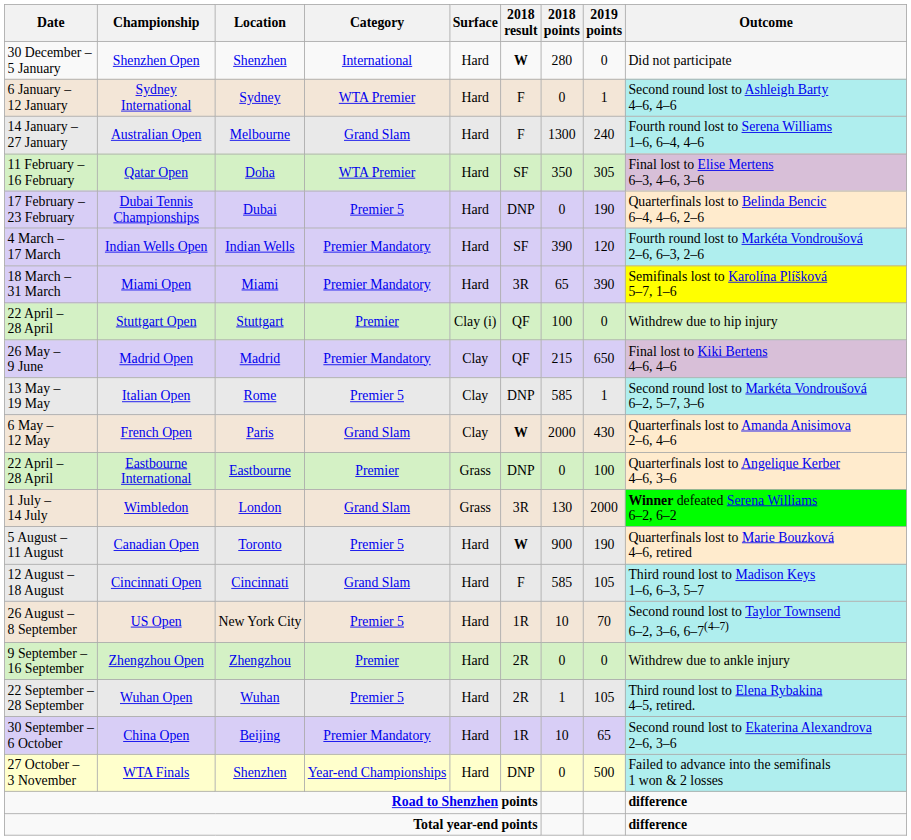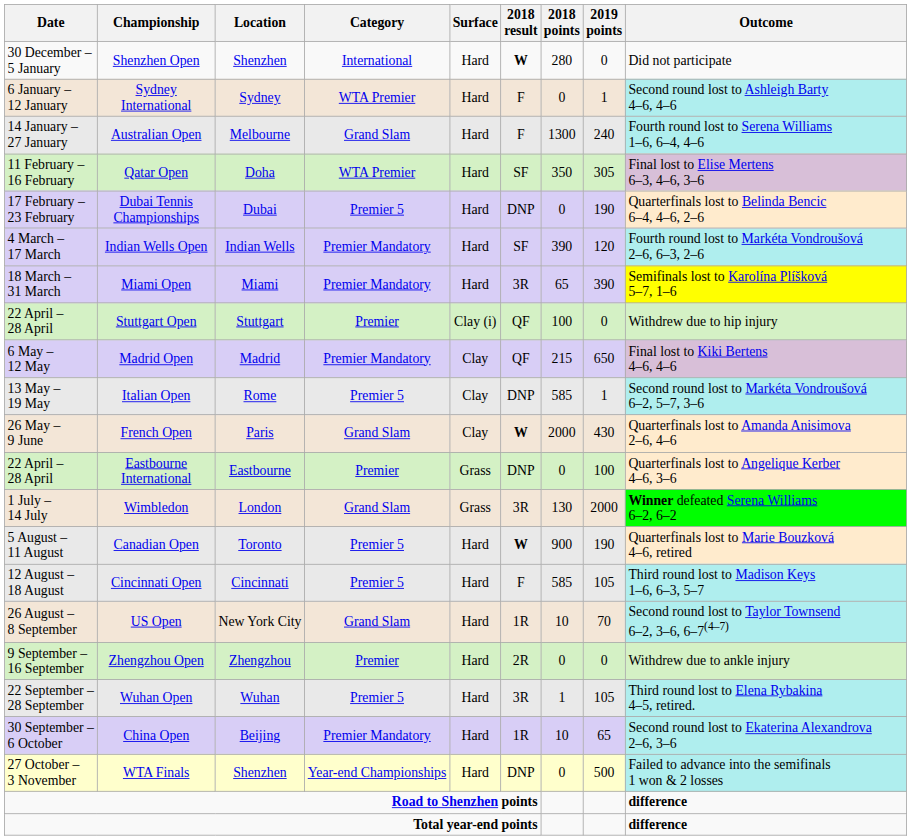 <table class="wikitable">
 <tr>
 <th>Date</th>
 <th width=130>Championship</th>
 <th>Location</th>
 <th>Category</th>
 <th>Surface</th>
 <th>2018 <br> result</th>
 <th>2018 <br> points</th>
 <th>2019 <br> points</th>
 <th width=320>Outcome</th>
 </tr>
 <tr>
 <td>30 December – <br> 5 January</td>
 <td align=center><a href='#'>Shenzhen Open</a></td>
 <td align=center><a href='#'>Shenzhen</a></td>
 <td align=center><a href='#'>International</a></td>
 <td align=center>Hard</td>
 <td align=center><strong>W</strong></td>
 <td align=center>280</td>
 <td align=center>0</td>
 <td>Did not participate</td>
 </tr>
 <tr style="background:#F3E6D7;">
 <td>6 January – <br> 12 January</td>
 <td align=center><a href='#'>Sydney International</a></td>
 <td align=center><a href='#'>Sydney</a></td>
 <td align=center><a href='#'>WTA Premier</a></td>
 <td align=center>Hard</td>
 <td align=center>F</td>
 <td align=center>0</td>
 <td align=center>1</td>
 <td style="background:#afeeee;">Second round lost to  <a href='#'>Ashleigh Barty</a> <br> 4–6, 4–6</td>
 </tr>
 <tr style="background:#E9E9E9;">
 <td>14 January – <br> 27 January</td>
 <td align=center><a href='#'>Australian Open</a></td>
 <td align=center><a href='#'>Melbourne</a></td>
 <td align=center><a href='#'>Grand Slam</a></td>
 <td align=center>Hard</td>
 <td align=center>F</td>
 <td align=center>1300</td>
 <td align=center>240</td>
 <td style="background:#afeeee;">Fourth round lost to  <a href='#'>Serena Williams</a> <br>  1–6, 6–4, 4–6</td>
 </tr>
 <tr style="background:#d4f1c5;">
 <td>11 February – <br> 16 February</td>
 <td align=center><a href='#'>Qatar Open</a></td>
 <td align=center><a href='#'>Doha</a></td>
 <td align=center><a href='#'>WTA Premier</a></td>
 <td align=center>Hard</td>
 <td align=center>SF</td>
 <td align=center>350</td>
 <td align=center>305</td>
 <td style="background:thistle;">Final lost to  <a href='#'>Elise Mertens</a> <br> 6–3, 4–6, 3–6</td>
 </tr>
 <tr style="background:#d8cef6;">
 <td>17 February – <br> 23 February</td>
 <td align=center><a href='#'>Dubai Tennis Championships</a></td>
 <td align=center><a href='#'>Dubai</a></td>
 <td align=center><a href='#'>Premier 5</a> </td>
 <td align=center>Hard</td>
 <td align=center>DNP</td>
 <td align=center>0</td>
 <td align=center>190</td>
 <td style="background:#ffebcd;">Quarterfinals lost to  <a href='#'>Belinda Bencic</a> <br> 6–4, 4–6, 2–6</td>
 </tr>
 <tr style="background:#d8cef6;">
 <td>4 March – <br> 17 March</td>
 <td align=center><a href='#'>Indian Wells Open</a></td>
 <td align=center><a href='#'>Indian Wells</a></td>
 <td align=center><a href='#'>Premier Mandatory</a></td>
 <td align=center>Hard</td>
 <td align=center>SF</td>
 <td align=center>390</td>
 <td align=center>120</td>
 <td style="background:#afeeee;">Fourth round lost to  <a href='#'>Markéta Vondroušová</a> <br> 2–6, 6–3, 2–6</td>
 </tr>
 <tr style="background:#d8cef6;">
 <td>18 March – <br> 31 March</td>
 <td align=center><a href='#'>Miami Open</a></td>
 <td align=center><a href='#'>Miami</a></td>
 <td align=center><a href='#'>Premier Mandatory</a></td>
 <td align=center>Hard</td>
 <td align=center>3R</td>
 <td align=center>65</td>
 <td align=center>390</td>
 <td style="background:yellow;">Semifinals lost to  <a href='#'>Karolína Plíšková</a> <br> 5–7, 1–6</td>
 </tr>
 <tr style="background:#d4f1c5;">
 <td>22 April – <br> 28 April</td>
 <td align=center><a href='#'>Stuttgart Open</a></td>
 <td align=center><a href='#'>Stuttgart</a></td>
 <td align=center><a href='#'>Premier</a></td>
 <td align=center>Clay (i)</td>
 <td align=center>QF</td>
 <td align=center>100</td>
 <td align=center>0</td>
 <td>Withdrew due to hip injury</td>
 </tr>
 <tr style="background:#d8cef6;">
-<td>26 May – <br> 9 June</td>
+<td>6 May – <br> 12 May</td>
 <td align=center><a href='#'>Madrid Open</a></td>
 <td align=center><a href='#'>Madrid</a></td>
 <td align=center><a href='#'>Premier Mandatory</a></td>
 <td align=center>Clay</td>
 <td align=center>QF</td>
 <td align=center>215</td>
 <td align=center>650</td>
 <td style="background:thistle;">Final lost to  <a href='#'>Kiki Bertens</a> <br> 4–6, 4–6</td>
 </tr>
 <tr style="background:#E9E9E9;">
 <td>13 May – <br> 19 May</td>
 <td align=center><a href='#'>Italian Open</a></td>
 <td align=center><a href='#'>Rome</a></td>
 <td align=center><a href='#'>Premier 5</a></td>
 <td align=center>Clay</td>
 <td align=center>DNP</td>
 <td align=center>585</td>
 <td align=center>1</td>
 <td style="background:#afeeee;">Second round lost to  <a href='#'>Markéta Vondroušová</a> <br> 6–2, 5–7, 3–6</td>
 </tr>
 <tr style="background:#F3E6D7;">
-<td>6 May – <br> 12 May</td>
+<td>26 May – <br> 9 June</td>
 <td align=center><a href='#'>French Open</a></td>
 <td align=center><a href='#'>Paris</a></td>
 <td align=center><a href='#'>Grand Slam</a></td>
 <td align=center>Clay</td>
 <td align=center><strong>W</strong></td>
 <td align=center>2000</td>
 <td align=center>430</td>
 <td style="background:#ffebcd;">Quarterfinals lost to  <a href='#'>Amanda Anisimova</a> <br> 2–6, 4–6</td>
 </tr>
 <tr style="background:#d4f1c5;">
 <td>22 April – <br> 28 April</td>
 <td align=center><a href='#'>Eastbourne International</a></td>
 <td align=center><a href='#'>Eastbourne</a></td>
 <td align=center><a href='#'>Premier</a></td>
 <td align=center>Grass</td>
 <td align=center>DNP</td>
 <td align=center>0</td>
 <td align=center>100</td>
 <td style="background:#ffebcd;">Quarterfinals lost to  <a href='#'>Angelique Kerber</a> <br> 4–6, 3–6</td>
 </tr>
 <tr style="background:#F3E6D7;">
 <td>1 July – <br> 14 July</td>
 <td align=center><a href='#'>Wimbledon</a></td>
 <td align=center><a href='#'>London</a></td>
 <td align=center><a href='#'>Grand Slam</a></td>
 <td align=center>Grass</td>
 <td align=center>3R</td>
 <td align=center>130</td>
 <td align=center>2000</td>
 <td style="background:lime;"><strong>Winner</strong> defeated  <a href='#'>Serena Williams</a> <br> 6–2, 6–2</td>
 </tr>
 <tr style="background:#E9E9E9;">
 <td>5 August – <br> 11 August</td>
 <td align=center><a href='#'>Canadian Open</a></td>
 <td align=center><a href='#'>Toronto</a></td>
 <td align=center><a href='#'>Premier 5</a></td>
 <td align=center>Hard</td>
 <td align=center><strong>W</strong></td>
 <td align=center>900</td>
 <td align=center>190</td>
 <td style="background:#ffebcd;">Quarterfinals lost to  <a href='#'>Marie Bouzková</a> <br> 4–6, retired</td>
 </tr>
 <tr style="background:#E9E9E9;">
 <td>12 August – <br> 18 August</td>
 <td align=center><a href='#'>Cincinnati Open</a></td>
 <td align=center><a href='#'>Cincinnati</a></td>
-<td align=center><a href='#'>Grand Slam</a></td>
+<td align=center><a href='#'>Premier 5</a></td>
 <td align=center>Hard</td>
 <td align=center>F</td>
 <td align=center>585</td>
 <td align=center>105</td>
 <td style="background:#afeeee;">Third round lost to  <a href='#'>Madison Keys</a> <br> 1–6, 6–3, 5–7</td>
 </tr>
 <tr style="background:#F3E6D7;">
 <td>26 August – <br> 8 September</td>
 <td align=center><a href='#'>US Open</a></td>
 <td align=center>New York City</td>
-<td align=center><a href='#'>Premier 5</a></td>
+<td align=center><a href='#'>Grand Slam</a></td>
 <td align=center>Hard</td>
 <td align=center>1R</td>
 <td align=center>10</td>
 <td align=center>70</td>
 <td style="background:#afeeee;">Second round lost to  <a href='#'>Taylor Townsend</a> <br> 6–2, 3–6, 6–7<sup>(4–7)</sup></td>
 </tr>
 <tr style="background:#d4f1c5;">
 <td>9 September – <br> 16 September</td>
 <td align=center><a href='#'>Zhengzhou Open</a></td>
 <td align=center><a href='#'>Zhengzhou</a></td>
 <td align=center><a href='#'>Premier</a></td>
 <td align=center>Hard</td>
 <td align=center>2R</td>
 <td align=center>0</td>
 <td align=center>0</td>
 <td>Withdrew due to ankle injury</td>
 </tr>
 <tr style="background:#E9E9E9;">
 <td>22 September – <br> 28 September</td>
 <td align=center><a href='#'>Wuhan Open</a></td>
 <td align=center><a href='#'>Wuhan</a></td>
 <td align=center><a href='#'>Premier 5</a></td>
 <td align=center>Hard</td>
-<td align=center>2R</td>
+<td align=center>3R</td>
 <td align=center>1</td>
 <td align=center>105</td>
 <td style="background:#afeeee;">Third round lost to   <a href='#'>Elena Rybakina</a> <br> 4–5, retired.</td>
 </tr>
 <tr style="background:#d8cef6;">
 <td>30 September – <br> 6 October</td>
 <td align=center><a href='#'>China Open</a></td>
 <td align=center><a href='#'>Beijing</a></td>
 <td align=center><a href='#'>Premier Mandatory</a></td>
 <td align=center>Hard</td>
 <td align=center>1R</td>
 <td align=center>10</td>
 <td align=center>65</td>
 <td style="background:#afeeee;">Second round lost to   <a href='#'>Ekaterina Alexandrova</a> <br> 2–6, 3–6</td>
 </tr>
 <tr style="background:#ffc;">
 <td>27 October – <br> 3 November</td>
 <td align=center><a href='#'>WTA Finals</a></td>
 <td align=center><a href='#'>Shenzhen</a></td>
 <td align=center><a href='#'>Year-end Championships</a></td>
 <td align=center>Hard</td>
 <td align=center>DNP</td>
 <td align=center>0</td>
 <td align=center>500</td>
 <td style="background:#afeeee;">Failed to advance into the semifinals <br> 1 won & 2 losses</td>
 </tr>
 <tr>
 <td colspan=6 align=right><strong><a href='#'>Road to Shenzhen</a> points</strong></td>
 <td align=center></td>
 <td align=center></td>
 <td>  <strong>difference</strong></td>
 </tr>
 <tr>
 <td colspan="6" style="text-align:right;"><strong>Total year-end points</strong></td>
 <td align=center></td>
 <td align=center></td>
 <td>  <strong>difference</strong></td>
 </tr>
 </table>
